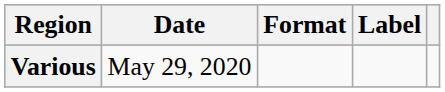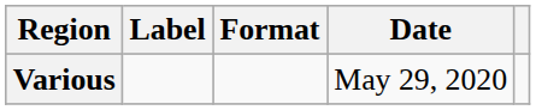 <table class="wikitable plainrowheaders">
 <tr>
 <th>Region</th>
+<th>Label</th>
+<th>Format</th>
 <th>Date</th>
-<th>Format</th>
-<th>Label</th>
 <th></th>
 </tr>
 <tr>
 <th scope="row">Various</th>
-<td>May 29, 2020</td>
 <td></td>
 <td></td>
+<td>May 29, 2020</td>
 <td></td>
 </tr>
 </table>
